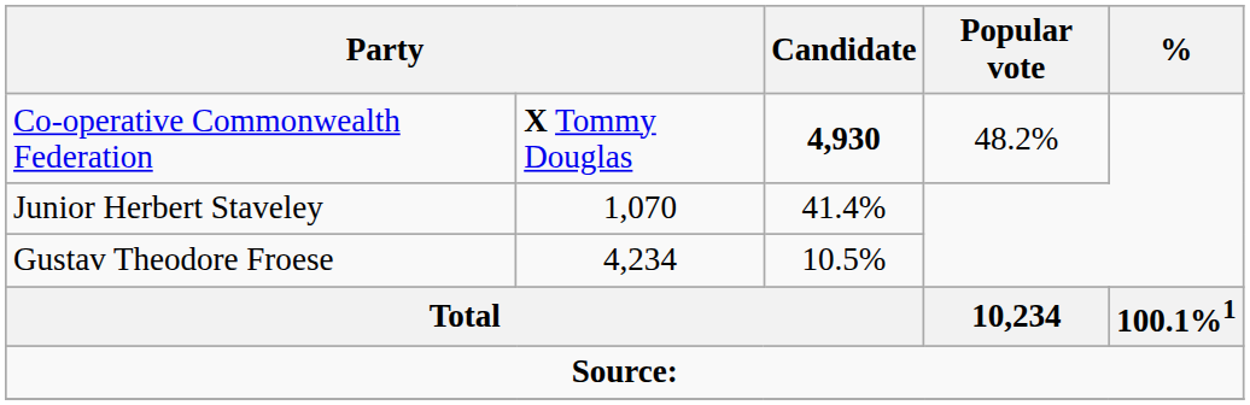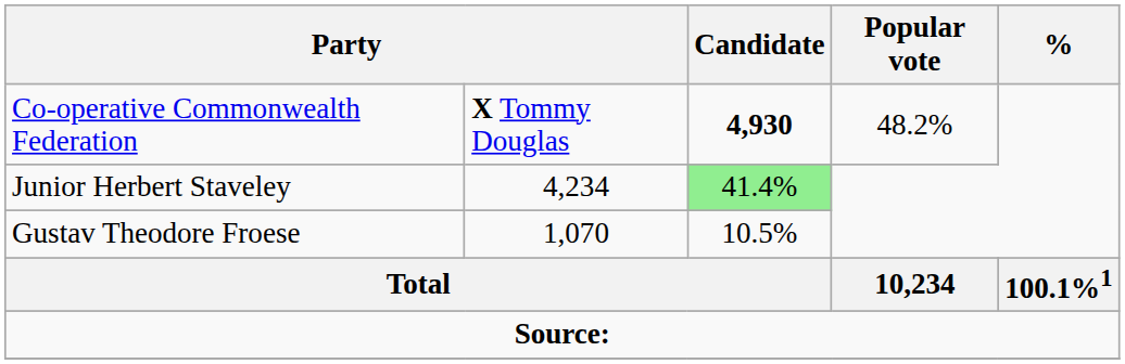 <table class="wikitable">
 <tr>
 <th colspan="2">Party</th>
 <th>Candidate</th>
 <th>Popular vote</th>
 <th>%</th>
 </tr>
 <tr>
 <td><a href='#'>Co-operative Commonwealth Federation</a></td>
 <td> <strong>X</strong> <a href='#'>Tommy Douglas</a></td>
 <td align=center><strong>4,930</strong></td>
 <td align=center>48.2%</td>
 </tr>
 <tr>
 <td>Junior Herbert Staveley</td>
-<td align=center>1,070</td>
-<td align=center>41.4%</td>
+<td align=center>4,234</td>
+<td align=center style="background: lightgreen;">41.4%</td>
 </tr>
 <tr>
 <td>Gustav Theodore Froese</td>
-<td align=center>4,234</td>
+<td align=center>1,070</td>
 <td align=center>10.5%</td>
 </tr>
 <tr>
 <th colspan=3>Total</th>
 <th>10,234</th>
 <th>100.1%<sup>1</sup></th>
 </tr>
 <tr>
 <td align="center" colspan=5><strong>Source:</strong> </td>
 </tr>
 <tr>
 </tr>
 </table>
